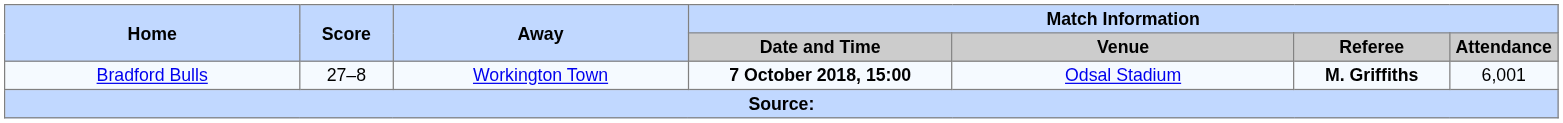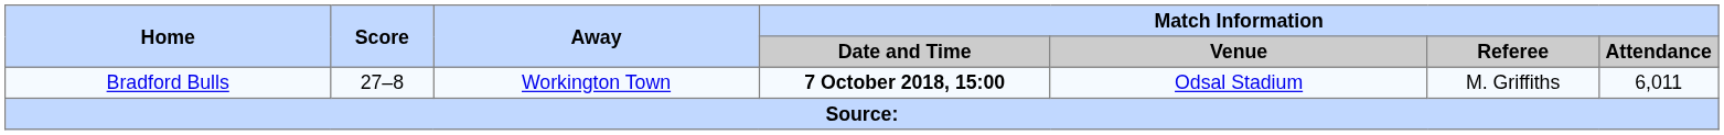 <table border=1 style="border-collapse:collapse; font-size:90%; text-align:center;" cellpadding=3 cellspacing=0 width=100%>
 <tr bgcolor=#C1D8FF>
 <th rowspan=2 width=19%>Home</th>
 <th rowspan=2 width=6%>Score</th>
 <th rowspan=2 width=19%>Away</th>
 <th colspan=4>Match Information</th>
 </tr>
 <tr bgcolor=#CCCCCC>
 <th width=17%>Date and Time</th>
 <th width=22%>Venue</th>
 <th width=10%>Referee</th>
 <th width=7%>Attendance</th>
 </tr>
 <tr bgcolor=#F5FAFF>
 <td> <a href='#'>Bradford Bulls</a></td>
 <td>27–8</td>
 <td> <a href='#'>Workington Town</a></td>
 <td><strong>7 October 2018, 15:00</strong></td>
 <td><a href='#'>Odsal Stadium</a></td>
-<td><strong>M. Griffiths</strong></td>
-<td>6,001</td>
+<td>M. Griffiths</td>
+<td>6,011</td>
 </tr>
 <tr bgcolor=#C1D8FF>
 <th colspan=7>Source:</th>
 </tr>
 </table>
